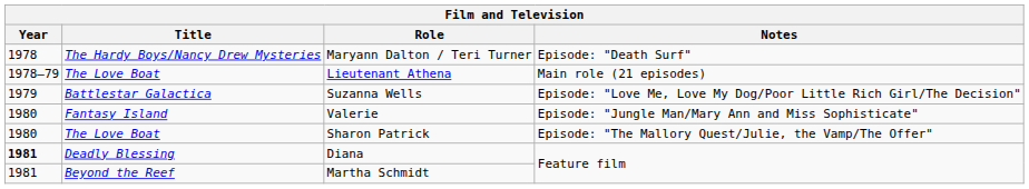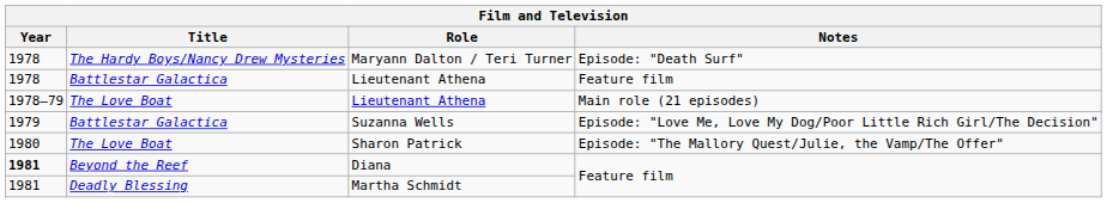 <table class="wikitable">
 <tr>
 <th colspan=4>Film and Television</th>
 </tr>
 <tr style="text-align:center;">
 <th>Year</th>
 <th>Title</th>
 <th>Role</th>
 <th>Notes</th>
 </tr>
 <tr>
 <td>1978</td>
 <td><em><a href='#'>The Hardy Boys/Nancy Drew Mysteries</a></em></td>
 <td>Maryann Dalton / Teri Turner</td>
 <td>Episode: "Death Surf"</td>
 </tr>
 <tr>
+<td>1978</td>
+<td><em><a href='#'>Battlestar Galactica</a></em></td>
+<td>Lieutenant Athena</td>
+<td>Feature film</td>
+</tr>
+<tr>
 <td>1978–79</td>
 <td><em><a href='#'>The Love Boat</a></em></td>
 <td><a href='#'>Lieutenant Athena</a></td>
 <td>Main role (21 episodes)</td>
 </tr>
 <tr>
 <td>1979</td>
 <td><em><a href='#'>Battlestar Galactica</a></em></td>
 <td>Suzanna Wells</td>
 <td>Episode: "Love Me, Love My Dog/Poor Little Rich Girl/The Decision"</td>
 </tr>
 <tr>
 <td>1980</td>
-<td><em><a href='#'>Fantasy Island</a></em></td>
-<td>Valerie</td>
-<td>Episode: "Jungle Man/Mary Ann and Miss Sophisticate"</td>
-</tr>
-<tr>
-<td>1980</td>
 <td><em><a href='#'>The Love Boat</a></em></td>
 <td>Sharon Patrick</td>
 <td>Episode: "The Mallory Quest/Julie, the Vamp/The Offer"</td>
 </tr>
 <tr>
 <td><strong>1981</strong></td>
-<td><em><a href='#'>Deadly Blessing</a></em></td>
+<td><em><a href='#'>Beyond the Reef</a></em></td>
 <td>Diana</td>
 <td rowspan="2">Feature film</td>
 </tr>
 <tr>
 <td>1981</td>
-<td><em><a href='#'>Beyond the Reef</a></em></td>
+<td><em><a href='#'>Deadly Blessing</a></em></td>
 <td>Martha Schmidt</td>
 </tr>
 </table>
